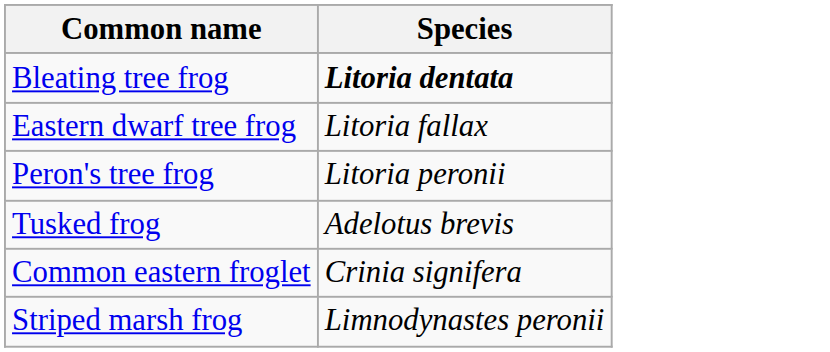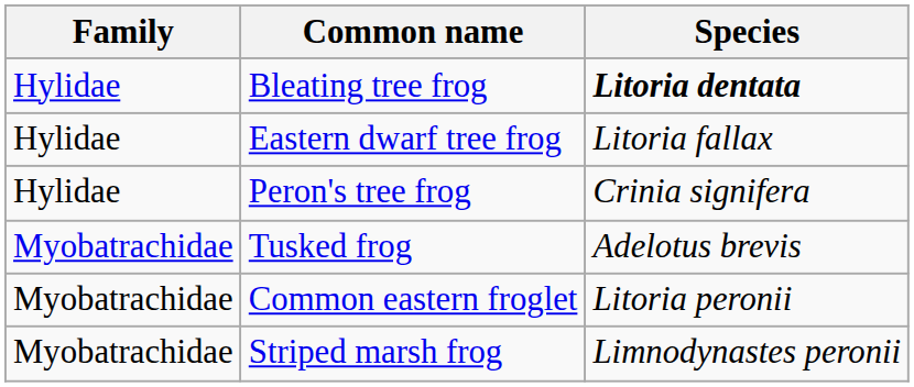 <table class="wikitable">
 <tr>
+<th>Family</th>
 <th>Common name</th>
 <th>Species</th>
 </tr>
 <tr>
+<td><a href='#'>Hylidae</a></td>
 <td><a href='#'>Bleating tree frog</a></td>
 <td><strong><em>Litoria dentata</em></strong></td>
 </tr>
 <tr>
+<td>Hylidae</td>
 <td><a href='#'>Eastern dwarf tree frog</a></td>
 <td><em>Litoria fallax</em></td>
 </tr>
 <tr>
+<td>Hylidae</td>
 <td><a href='#'>Peron's tree frog</a></td>
-<td><em>Litoria peronii</em></td>
+<td><em>Crinia signifera</em></td>
 </tr>
 <tr>
+<td><a href='#'>Myobatrachidae</a></td>
 <td><a href='#'>Tusked frog</a></td>
 <td><em>Adelotus brevis</em></td>
 </tr>
 <tr>
+<td>Myobatrachidae</td>
 <td><a href='#'>Common eastern froglet</a></td>
-<td><em>Crinia signifera</em></td>
+<td><em>Litoria peronii</em></td>
 </tr>
 <tr>
+<td>Myobatrachidae</td>
 <td><a href='#'>Striped marsh frog</a></td>
 <td><em>Limnodynastes peronii</em></td>
 </tr>
 </table>
